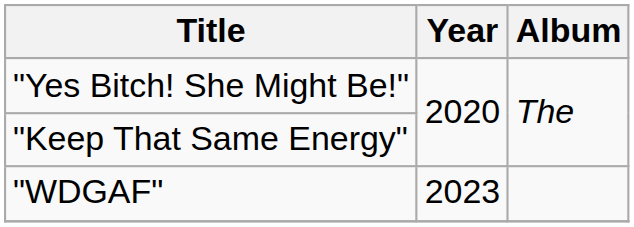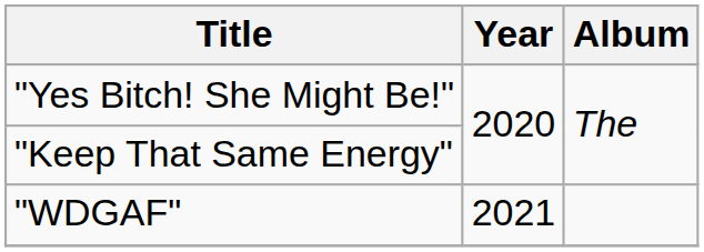 <table class="wikitable">
 <tr>
 <th>Title</th>
 <th>Year</th>
 <th>Album</th>
 </tr>
 <tr>
 <td>"Yes Bitch! She Might Be!"</td>
 <td rowspan="2">2020</td>
 <td rowspan="2"><em>The</em></td>
 </tr>
 <tr>
 <td>"Keep That Same Energy"</td>
 </tr>
 <tr>
 <td>"WDGAF"</td>
-<td>2023</td>
+<td>2021</td>
 <td></td>
 </tr>
 <tr>
 </tr>
 </table>
